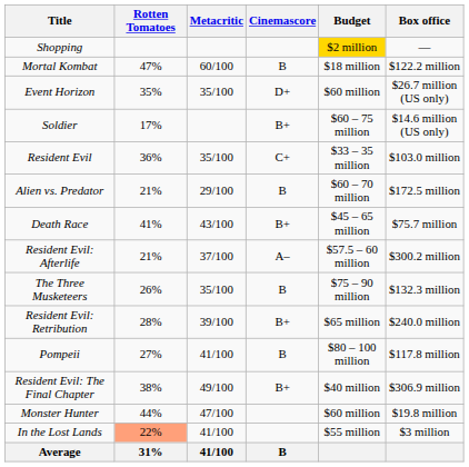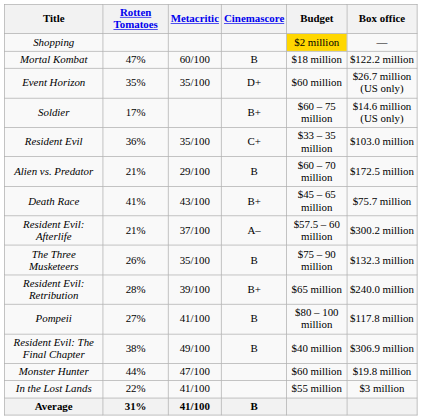 <table class="wikitable sortable" border="1" style="text-align: center;">
 <tr>
 <th scope="col">Title</th>
 <th scope="col"><a href='#'>Rotten Tomatoes</a></th>
 <th scope="col"><a href='#'>Metacritic</a></th>
 <th scope="col"><a href='#'>Cinemascore</a></th>
 <th scope="col">Budget</th>
 <th scope="col">Box office</th>
 </tr>
 <tr>
 <td scope="row"><em>Shopping</em></td>
 <td></td>
 <td></td>
 <td></td>
 <td style="background: gold;">$2 million</td>
 <td>—</td>
 </tr>
 <tr>
 <td scope="row"><em>Mortal Kombat</em></td>
 <td>47%</td>
 <td>60/100</td>
 <td>B</td>
 <td>$18 million</td>
 <td>$122.2 million</td>
 </tr>
 <tr>
 <td scope="row"><em>Event Horizon</em></td>
 <td>35%</td>
 <td>35/100</td>
 <td>D+</td>
 <td>$60 million</td>
 <td>$26.7 million (US only)</td>
 </tr>
 <tr>
 <td scope="row"><em>Soldier</em></td>
 <td>17%</td>
 <td></td>
 <td>B+</td>
 <td>$60 – 75 million</td>
 <td>$14.6 million (US only)</td>
 </tr>
 <tr>
 <td scope="row"><em>Resident Evil</em></td>
 <td>36%</td>
 <td>35/100</td>
 <td>C+</td>
 <td>$33 – 35 million</td>
 <td>$103.0 million</td>
 </tr>
 <tr>
 <td scope="row"><em>Alien vs. Predator</em></td>
 <td>21%</td>
 <td>29/100</td>
 <td>B</td>
 <td>$60 – 70 million</td>
 <td>$172.5 million</td>
 </tr>
 <tr>
 <td scope="row"><em>Death Race</em></td>
 <td>41%</td>
 <td>43/100</td>
 <td>B+</td>
 <td>$45 – 65 million</td>
 <td>$75.7 million</td>
 </tr>
 <tr>
 <td scope="row"><em>Resident Evil: Afterlife</em></td>
 <td>21%</td>
 <td>37/100</td>
 <td>A–</td>
 <td>$57.5 – 60 million</td>
 <td>$300.2 million</td>
 </tr>
 <tr>
 <td scope="row"><em>The Three Musketeers</em></td>
 <td>26%</td>
 <td>35/100</td>
 <td>B</td>
 <td>$75 – 90 million</td>
 <td>$132.3 million</td>
 </tr>
 <tr>
 <td scope="row"><em>Resident Evil: Retribution</em></td>
 <td>28%</td>
 <td>39/100</td>
 <td>B+</td>
 <td>$65 million</td>
 <td>$240.0 million</td>
 </tr>
 <tr>
 <td scope="row"><em>Pompeii</em></td>
 <td>27%</td>
 <td>41/100</td>
 <td>B</td>
 <td>$80 – 100 million</td>
 <td>$117.8 million</td>
 </tr>
 <tr>
 <td scope="row"><em>Resident Evil: The Final Chapter</em></td>
 <td>38%</td>
 <td>49/100</td>
-<td>B+</td>
+<td>B</td>
 <td>$40 million</td>
 <td>$306.9 million</td>
 </tr>
 <tr>
 <td scope="row"><em>Monster Hunter</em></td>
 <td>44%</td>
 <td>47/100</td>
 <td></td>
 <td>$60 million</td>
 <td>$19.8 million</td>
 </tr>
 <tr>
 <td scope="row"><em>In the Lost Lands</em></td>
-<td style="background: lightsalmon;">22%</td>
+<td>22%</td>
 <td>41/100</td>
 <td></td>
 <td>$55 million</td>
 <td>$3 million</td>
 </tr>
 <tr>
 <th scope="row">Average</th>
 <th>31%</th>
 <th>41/100</th>
 <th>B</th>
 <th></th>
 <th></th>
 </tr>
 </table>
